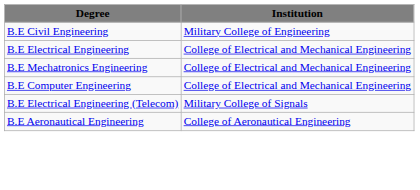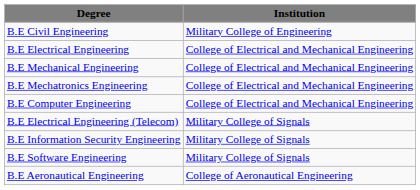 <table class="wikitable">
 <tr>
 <th style="color:black; background:gray">Degree</th>
 <th style="color:black; background:gray">Institution</th>
 </tr>
 <tr>
 <td><a href='#'>B.E Civil Engineering</a></td>
 <td><a href='#'>Military College of Engineering</a></td>
 </tr>
 <tr>
 <td><a href='#'>B.E Electrical Engineering</a></td>
+<td><a href='#'>College of Electrical and Mechanical Engineering</a></td>
+</tr>
+<tr>
+<td><a href='#'>B.E Mechanical Engineering</a></td>
 <td><a href='#'>College of Electrical and Mechanical Engineering</a></td>
 </tr>
 <tr>
 <td><a href='#'>B.E Mechatronics Engineering</a></td>
 <td><a href='#'>College of Electrical and Mechanical Engineering</a></td>
 </tr>
 <tr>
 <td><a href='#'>B.E Computer Engineering</a></td>
 <td><a href='#'>College of Electrical and Mechanical Engineering</a></td>
 </tr>
 <tr>
 <td><a href='#'>B.E Electrical Engineering (Telecom)</a></td>
 <td><a href='#'>Military College of Signals</a></td>
 </tr>
 <tr>
+<td><a href='#'>B.E Information Security Engineering</a></td>
+<td><a href='#'>Military College of Signals</a></td>
+</tr>
+<tr>
+<td><a href='#'>B.E Software Engineering</a></td>
+<td><a href='#'>Military College of Signals</a></td>
+</tr>
+<tr>
 <td><a href='#'>B.E Aeronautical Engineering</a></td>
 <td><a href='#'>College of Aeronautical Engineering</a></td>
 </tr>
 </table>
